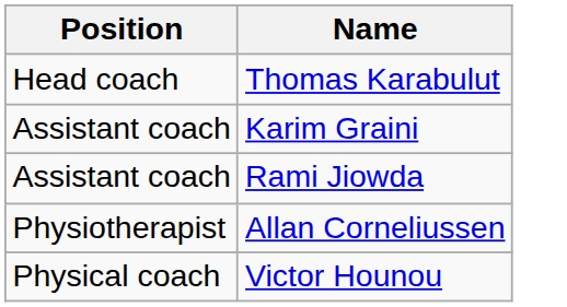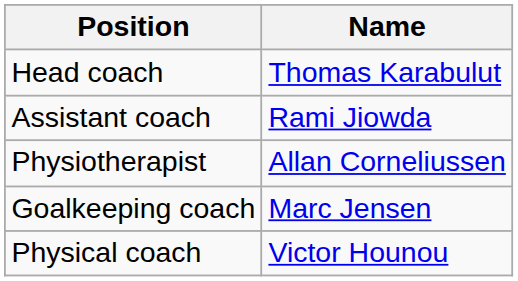 <table class="wikitable">
 <tr>
 <th>Position</th>
 <th>Name</th>
 </tr>
 <tr>
 <td>Head coach</td>
 <td><a href='#'>Thomas Karabulut</a></td>
 </tr>
 <tr>
 <td>Assistant coach</td>
-<td><a href='#'>Karim Graini</a></td>
-</tr>
-<tr>
-<td>Assistant coach</td>
 <td><a href='#'>Rami Jiowda</a></td>
 </tr>
 <tr>
 <td>Physiotherapist</td>
 <td><a href='#'>Allan Corneliussen</a></td>
 </tr>
 <tr>
+<td>Goalkeeping coach</td>
+<td><a href='#'>Marc Jensen</a></td>
+</tr>
+<tr>
 <td>Physical coach</td>
 <td><a href='#'>Victor Hounou</a></td>
 </tr>
 </table>
